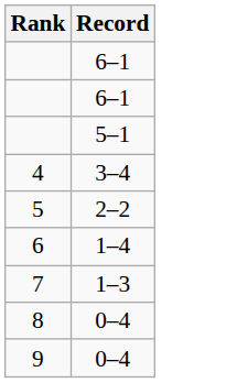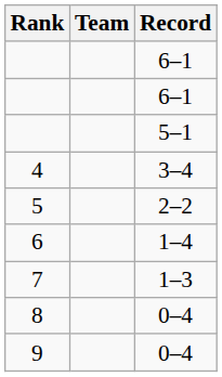 <table class=wikitable style="text-align:center">
 <tr>
 <th>Rank</th>
+<th>Team</th>
 <th>Record</th>
 </tr>
 <tr>
 <td></td>
+<td align=left></td>
 <td>6–1</td>
 </tr>
 <tr>
 <td></td>
+<td align=left></td>
 <td>6–1</td>
 </tr>
 <tr>
 <td></td>
+<td align=left></td>
 <td>5–1</td>
 </tr>
 <tr>
 <td>4</td>
+<td align=left></td>
 <td>3–4</td>
 </tr>
 <tr>
 <td>5</td>
+<td align=left></td>
 <td>2–2</td>
 </tr>
 <tr>
 <td>6</td>
+<td align=left></td>
 <td>1–4</td>
 </tr>
 <tr>
 <td>7</td>
+<td align=left></td>
 <td>1–3</td>
 </tr>
 <tr>
 <td>8</td>
+<td align=left></td>
 <td>0–4</td>
 </tr>
 <tr>
 <td>9</td>
+<td align=left></td>
 <td>0–4</td>
 </tr>
 </table>
